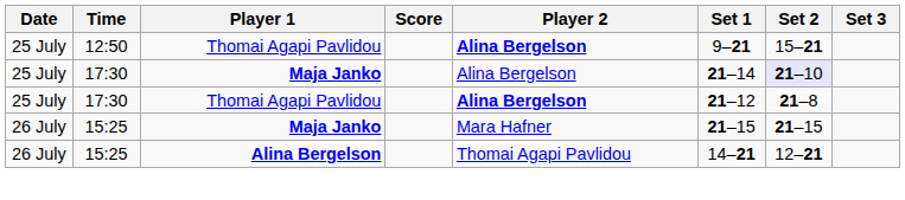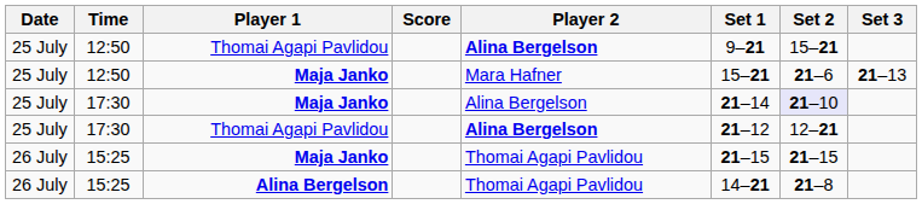 <table class="wikitable" style="font-size:90%; text-align:center">
 <tr>
 <th width="50">Date</th>
 <th width="50">Time</th>
 <th width="200">Player 1</th>
 <th width="50">Score</th>
 <th width="200">Player 2</th>
 <th width="50">Set 1</th>
 <th width="50">Set 2</th>
 <th width="50">Set 3</th>
 </tr>
 <tr>
 <td>25 July</td>
 <td>12:50</td>
 <td align="right"><a href='#'>Thomai Agapi Pavlidou</a> </td>
 <td></td>
 <td align="left"><strong> <a href='#'>Alina Bergelson</a></strong></td>
 <td>9–<strong>21</strong></td>
 <td>15–<strong>21</strong></td>
 <td></td>
 </tr>
 <tr>
 <td>25 July</td>
+<td>12:50</td>
+<td align="right"><strong><a href='#'>Maja Janko</a> </strong></td>
+<td></td>
+<td align="left"> <a href='#'>Mara Hafner</a></td>
+<td>15–<strong>21</strong></td>
+<td><strong>21</strong>–6</td>
+<td><strong>21</strong>–13</td>
+</tr>
+<tr>
+<td>25 July</td>
 <td>17:30</td>
 <td align="right"><strong><a href='#'>Maja Janko</a> </strong></td>
 <td></td>
 <td align="left"> <a href='#'>Alina Bergelson</a></td>
 <td><strong>21</strong>–14</td>
 <td style="background: lavender;"><strong>21</strong>–10</td>
 <td></td>
 </tr>
 <tr>
 <td>25 July</td>
 <td>17:30</td>
 <td align="right"><a href='#'>Thomai Agapi Pavlidou</a> </td>
 <td></td>
 <td align="left"><strong> <a href='#'>Alina Bergelson</a></strong></td>
 <td><strong>21</strong>–12</td>
-<td><strong>21</strong>–8</td>
+<td>12–<strong>21</strong></td>
 <td></td>
 </tr>
 <tr>
 <td>26 July</td>
 <td>15:25</td>
 <td align="right"><strong><a href='#'>Maja Janko</a> </strong></td>
 <td></td>
-<td align="left"> <a href='#'>Mara Hafner</a></td>
+<td align="left"> <a href='#'>Thomai Agapi Pavlidou</a></td>
 <td><strong>21</strong>–15</td>
 <td><strong>21</strong>–15</td>
 <td></td>
 </tr>
 <tr>
 <td>26 July</td>
 <td>15:25</td>
 <td align="right"><strong><a href='#'>Alina Bergelson</a> </strong></td>
 <td></td>
 <td align="left"> <a href='#'>Thomai Agapi Pavlidou</a></td>
 <td>14–<strong>21</strong></td>
-<td>12–<strong>21</strong></td>
+<td><strong>21</strong>–8</td>
 <td></td>
 </tr>
 </table>
